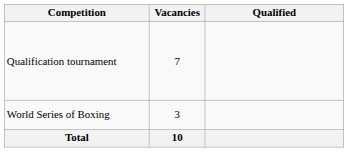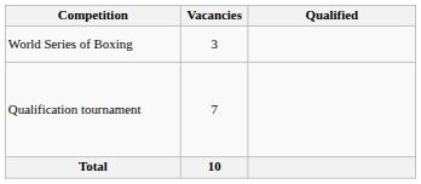 <table class = "wikitable" width=500>
 <tr>
 <th width=300>Competition</th>
 <th width=80>Vacancies</th>
 <th width=300>Qualified</th>
 </tr>
 <tr>
+<td>World Series of Boxing</td>
+<td align="center">3</td>
+<td><br><br></td>
+</tr>
+<tr>
 <td>Qualification tournament</td>
 <td align="center">7</td>
 <td><br><br><br><br><br><br></td>
-</tr>
-<tr>
-<td>World Series of Boxing</td>
-<td align="center">3</td>
-<td><br><br></td>
 </tr>
 <tr>
 <th>Total</th>
 <th>10</th>
 <th></th>
 </tr>
 </table>
